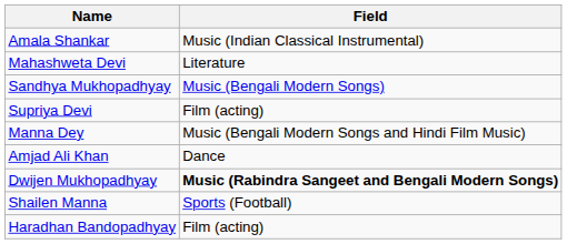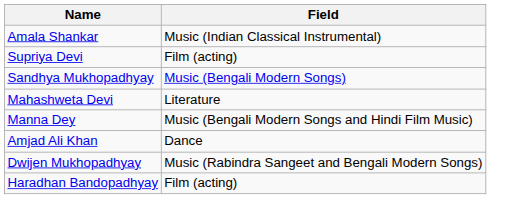 <table class="wikitable sortable">
 <tr>
 <th>Name</th>
 <th>Field</th>
 </tr>
 <tr>
 <td><a href='#'>Amala Shankar</a></td>
 <td>Music (Indian Classical Instrumental)</td>
 </tr>
 <tr>
-<td><a href='#'>Mahashweta Devi</a></td>
-<td>Literature</td>
+<td><a href='#'>Supriya Devi</a></td>
+<td>Film (acting)</td>
 </tr>
 <tr>
 <td><a href='#'>Sandhya Mukhopadhyay</a></td>
 <td><a href='#'>Music (Bengali Modern Songs)</a></td>
 </tr>
 <tr>
-<td><a href='#'>Supriya Devi</a></td>
-<td>Film (acting)</td>
+<td><a href='#'>Mahashweta Devi</a></td>
+<td>Literature</td>
 </tr>
 <tr>
 <td><a href='#'>Manna Dey</a></td>
 <td>Music (Bengali Modern Songs and Hindi Film Music)</td>
 </tr>
 <tr>
 <td><a href='#'>Amjad Ali Khan</a></td>
 <td>Dance</td>
 </tr>
 <tr>
 <td><a href='#'>Dwijen Mukhopadhyay</a></td>
-<td><strong>Music (Rabindra Sangeet and Bengali Modern Songs)</strong></td>
-</tr>
-<tr>
-<td><a href='#'>Shailen Manna</a></td>
-<td><a href='#'>Sports</a> (Football)</td>
+<td>Music (Rabindra Sangeet and Bengali Modern Songs)</td>
 </tr>
 <tr>
 <td><a href='#'>Haradhan Bandopadhyay</a></td>
 <td>Film (acting)</td>
 </tr>
 </table>
